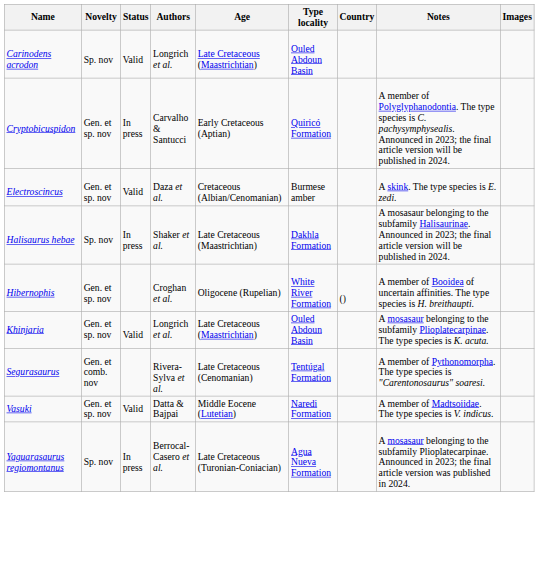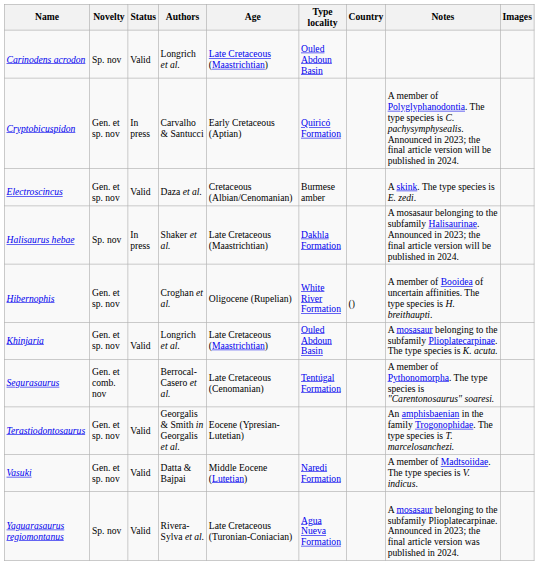 <table class="wikitable sortable" width="100%" align="center">
 <tr>
 <th>Name</th>
 <th>Novelty</th>
 <th>Status</th>
 <th>Authors</th>
 <th>Age</th>
 <th>Type locality</th>
 <th>Country</th>
 <th>Notes</th>
 <th>Images</th>
 </tr>
 <tr>
 <td><br><em><a href='#'>Carinodens acrodon</a></em></td>
 <td><br>Sp. nov</td>
 <td><br>Valid</td>
 <td><br>Longrich <em>et al.</em></td>
 <td><br><a href='#'>Late Cretaceous</a> (<a href='#'>Maastrichtian</a>)</td>
 <td><br><a href='#'>Ouled Abdoun Basin</a></td>
 <td><br></td>
 <td></td>
 <td></td>
 </tr>
 <tr>
 <td><br><em><a href='#'>Cryptobicuspidon</a></em></td>
 <td><br>Gen. et sp. nov</td>
 <td><br>In press</td>
 <td><br>Carvalho & Santucci</td>
 <td><br>Early Cretaceous (Aptian)</td>
 <td><br><a href='#'>Quiricó Formation</a></td>
 <td><br></td>
 <td><br>A member of <a href='#'>Polyglyphanodontia</a>. The type species is <em>C. pachysymphysealis</em>. Announced in 2023; the final article version will be published in 2024.</td>
 <td></td>
 </tr>
 <tr>
 <td><br><em><a href='#'>Electroscincus</a></em></td>
 <td><br>Gen. et sp. nov</td>
 <td><br>Valid</td>
 <td><br>Daza <em>et al.</em></td>
 <td><br>Cretaceous (Albian/Cenomanian)</td>
 <td><br>Burmese amber</td>
 <td><br></td>
 <td><br>A <a href='#'>skink</a>. The type species is <em>E. zedi</em>.</td>
 <td></td>
 </tr>
 <tr>
 <td><br><em><a href='#'>Halisaurus hebae</a></em></td>
 <td><br>Sp. nov</td>
 <td><br>In press</td>
 <td><br>Shaker <em>et al.</em></td>
 <td><br>Late Cretaceous (Maastrichtian)</td>
 <td><br><a href='#'>Dakhla Formation</a></td>
 <td><br></td>
 <td>A mosasaur belonging to the subfamily <a href='#'>Halisaurinae</a>. Announced in 2023; the final article version will be published in 2024.</td>
 <td></td>
 </tr>
 <tr>
 <td><br><em><a href='#'>Hibernophis</a></em></td>
 <td><br>Gen. et sp. nov</td>
 <td></td>
 <td><br>Croghan <em>et al.</em></td>
 <td><br>Oligocene (Rupelian)</td>
 <td><br><a href='#'>White River Formation</a></td>
 <td><br><br>()</td>
 <td><br>A member of <a href='#'>Booidea</a> of uncertain affinities. The type species is <em>H. breithaupti</em>.</td>
 <td></td>
 </tr>
 <tr>
 <td><em><a href='#'>Khinjaria</a></em></td>
 <td>Gen. et sp. nov</td>
 <td><br>Valid</td>
 <td>Longrich <em>et al.</em></td>
 <td>Late Cretaceous (<a href='#'>Maastrichtian</a>)</td>
 <td><a href='#'>Ouled Abdoun Basin</a></td>
 <td></td>
 <td>A <a href='#'>mosasaur</a> belonging to the subfamily <a href='#'>Plioplatecarpinae</a>. The type species is <em>K. acuta.</em></td>
 <td></td>
 </tr>
 <tr>
 <td><em><a href='#'>Segurasaurus</a></em></td>
 <td>Gen. et comb. nov</td>
 <td></td>
-<td><br>Rivera-Sylva <em>et al.</em></td>
+<td>Berrocal-Casero <em>et al.</em></td>
 <td>Late Cretaceous (Cenomanian)</td>
 <td><a href='#'>Tentúgal Formation</a></td>
 <td></td>
 <td>A member of <a href='#'>Pythonomorpha</a>. The type species is <em>"Carentonosaurus" soaresi.</em></td>
+<td></td>
+</tr>
+<tr>
+<td><em><a href='#'>Terastiodontosaurus</a></em></td>
+<td>Gen. et sp. nov</td>
+<td>Valid</td>
+<td>Georgalis & Smith <em>in</em> Georgalis <em>et al.</em></td>
+<td>Eocene (Ypresian-Lutetian)</td>
+<td></td>
+<td></td>
+<td>An <a href='#'>amphisbaenian</a> in the family <a href='#'>Trogonophidae</a>. The type species is <em>T. marcelosanchezi.</em></td>
 <td></td>
 </tr>
 <tr>
 <td><em><a href='#'>Vasuki</a></em></td>
 <td>Gen. et sp. nov</td>
 <td>Valid</td>
 <td>Datta & Bajpai</td>
 <td>Middle Eocene (<a href='#'>Lutetian</a>)</td>
 <td><a href='#'>Naredi Formation</a></td>
 <td></td>
 <td>A member of <a href='#'>Madtsoiidae</a>. The type species is <em>V. indicus</em>.</td>
 <td></td>
 </tr>
 <tr>
 <td><br><a href='#'><em>Yaguarasaurus regiomontanus</em></a></td>
 <td><br>Sp. nov</td>
-<td><br>In press</td>
-<td>Berrocal-Casero <em>et al.</em></td>
+<td><br>Valid</td>
+<td><br>Rivera-Sylva <em>et al.</em></td>
 <td><br>Late Cretaceous (Turonian-Coniacian)</td>
 <td><br><a href='#'>Agua Nueva Formation</a></td>
 <td><br></td>
 <td><br>A <a href='#'>mosasaur</a> belonging to the subfamily Plioplatecarpinae. Announced in 2023; the final article version was published in 2024.</td>
 <td><br></td>
 </tr>
 </table>
